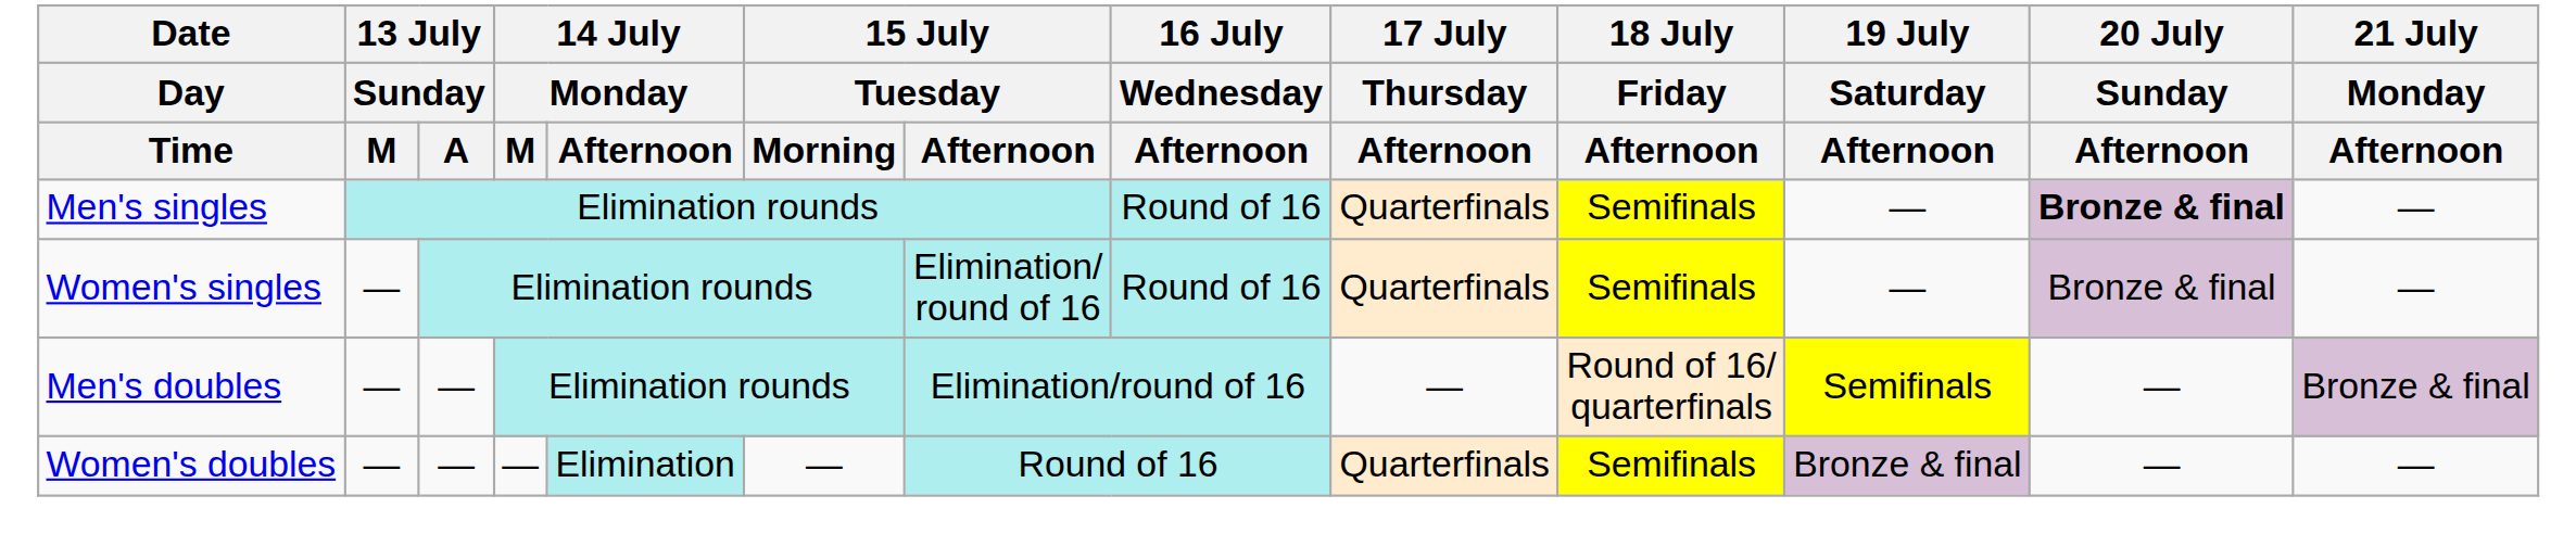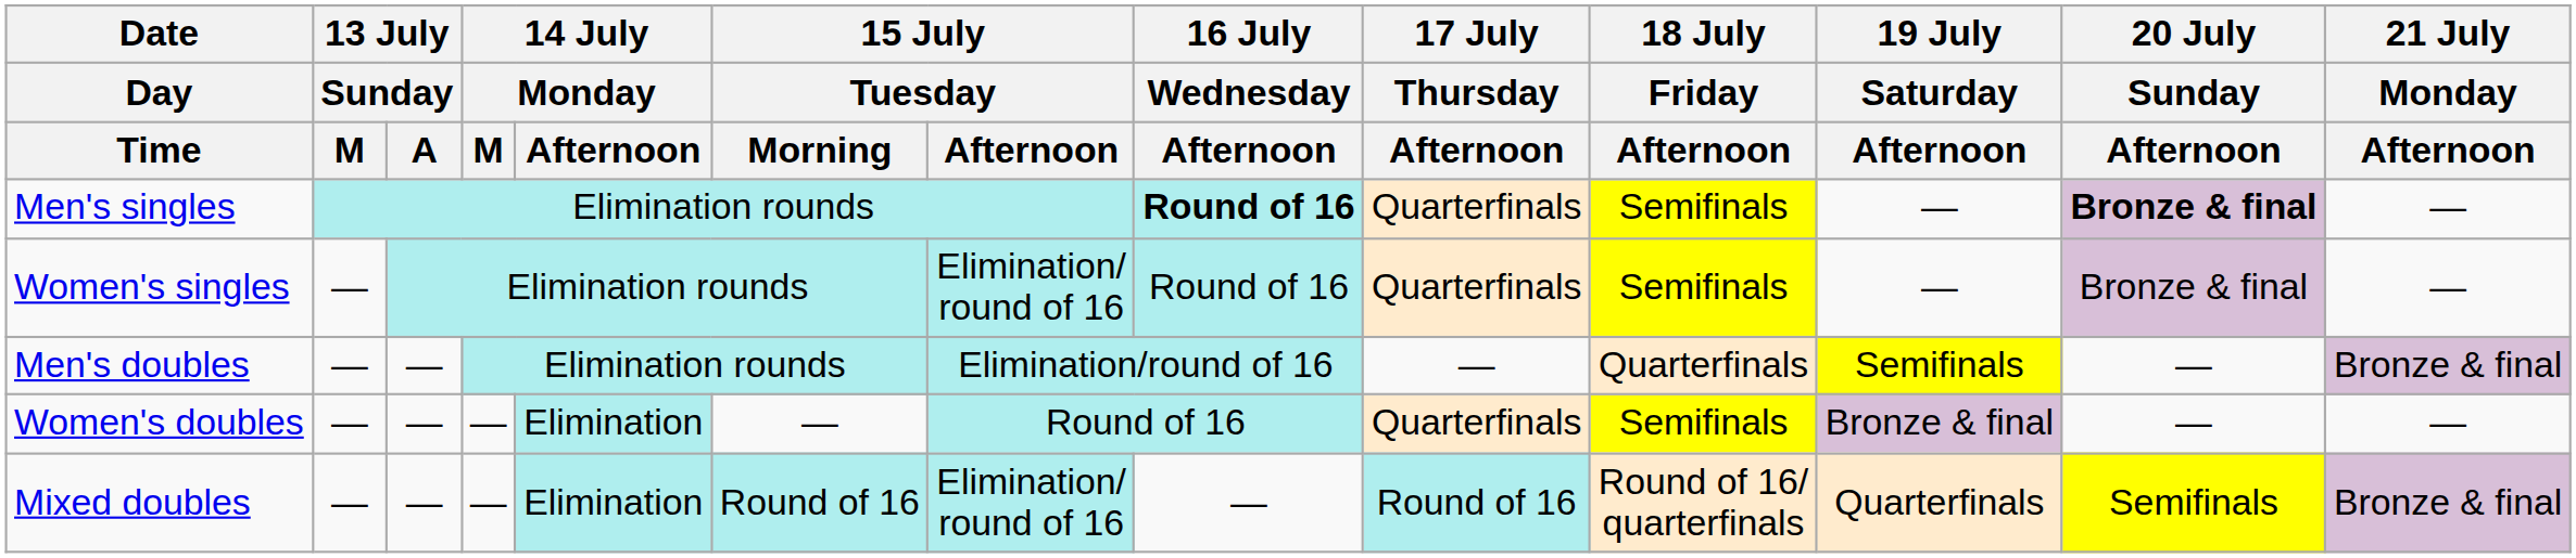 <table class="wikitable" style="margin:1em auto; text-align:center">
 <tr>
 <th>Date</th>
 <th colspan=2>13 July</th>
 <th colspan=2>14 July</th>
 <th colspan=2>15 July</th>
 <th>16 July</th>
 <th>17 July</th>
 <th>18 July</th>
 <th>19 July</th>
 <th>20 July</th>
 <th>21 July</th>
 </tr>
 <tr>
 <th>Day</th>
 <th colspan=2>Sunday</th>
 <th colspan=2>Monday</th>
 <th colspan=2>Tuesday</th>
 <th>Wednesday</th>
 <th>Thursday</th>
 <th>Friday</th>
 <th>Saturday</th>
 <th>Sunday</th>
 <th>Monday</th>
 </tr>
 <tr>
 <th>Time</th>
 <th>M</th>
 <th>A</th>
 <th>M</th>
 <th>Afternoon</th>
 <th>Morning</th>
 <th>Afternoon</th>
 <th>Afternoon</th>
 <th>Afternoon</th>
 <th>Afternoon</th>
 <th>Afternoon</th>
 <th>Afternoon</th>
 <th>Afternoon</th>
 </tr>
 <tr>
 <td align="left"><a href='#'>Men's singles</a></td>
 <td colspan="6" bgcolor="#afeeee">Elimination rounds</td>
-<td bgcolor="#afeeee">Round of 16</td>
+<td bgcolor="#afeeee"><strong>Round of 16</strong></td>
 <td bgcolor=#ffebcd>Quarterfinals</td>
 <td bgcolor=#FFFF00>Semifinals</td>
 <td>—</td>
 <td bgcolor=#D8BFD8><strong>Bronze & final</strong></td>
 <td>—</td>
 </tr>
 <tr>
 <td align="left"><a href='#'>Women's singles</a></td>
 <td>—</td>
 <td colspan="4" bgcolor="#afeeee">Elimination rounds</td>
 <td bgcolor="#afeeee">Elimination/<br>round of 16</td>
 <td bgcolor="#afeeee">Round of 16</td>
 <td bgcolor=#ffebcd>Quarterfinals</td>
 <td bgcolor=#FFFF00>Semifinals</td>
 <td>—</td>
 <td bgcolor=#D8BFD8>Bronze & final</td>
 <td>—</td>
 </tr>
 <tr>
 <td align="left"><a href='#'>Men's doubles</a></td>
 <td>—</td>
 <td>—</td>
 <td colspan="3" bgcolor="#afeeee">Elimination rounds</td>
 <td colspan="2" bgcolor="#afeeee">Elimination/round of 16</td>
 <td>—</td>
-<td bgcolor=#ffebcd>Round of 16/<br>quarterfinals</td>
+<td bgcolor=#ffebcd>Quarterfinals</td>
 <td bgcolor=#FFFF00>Semifinals</td>
 <td>—</td>
 <td bgcolor=#D8BFD8>Bronze & final</td>
 </tr>
 <tr>
 <td align="left"><a href='#'>Women's doubles</a></td>
 <td>—</td>
 <td>—</td>
 <td>—</td>
 <td bgcolor="#afeeee">Elimination</td>
 <td>—</td>
 <td colspan="2" bgcolor="#afeeee">Round of 16</td>
 <td bgcolor=#ffebcd>Quarterfinals</td>
 <td bgcolor=#FFFF00>Semifinals</td>
 <td bgcolor=#D8BFD8>Bronze & final</td>
 <td>—</td>
 <td>—</td>
 </tr>
+<tr>
+<td align="left"><a href='#'>Mixed doubles</a></td>
+<td>—</td>
+<td>—</td>
+<td>—</td>
+<td bgcolor="#afeeee">Elimination</td>
+<td bgcolor="#afeeee">Round of 16</td>
+<td bgcolor="#afeeee">Elimination/<br>round of 16</td>
+<td>—</td>
+<td bgcolor="#afeeee">Round of 16</td>
+<td bgcolor=#ffebcd>Round of 16/<br>quarterfinals</td>
+<td bgcolor=#ffebcd>Quarterfinals</td>
+<td bgcolor=#FFFF00>Semifinals</td>
+<td bgcolor=#D8BFD8>Bronze & final</td>
+</tr>
 </table>
